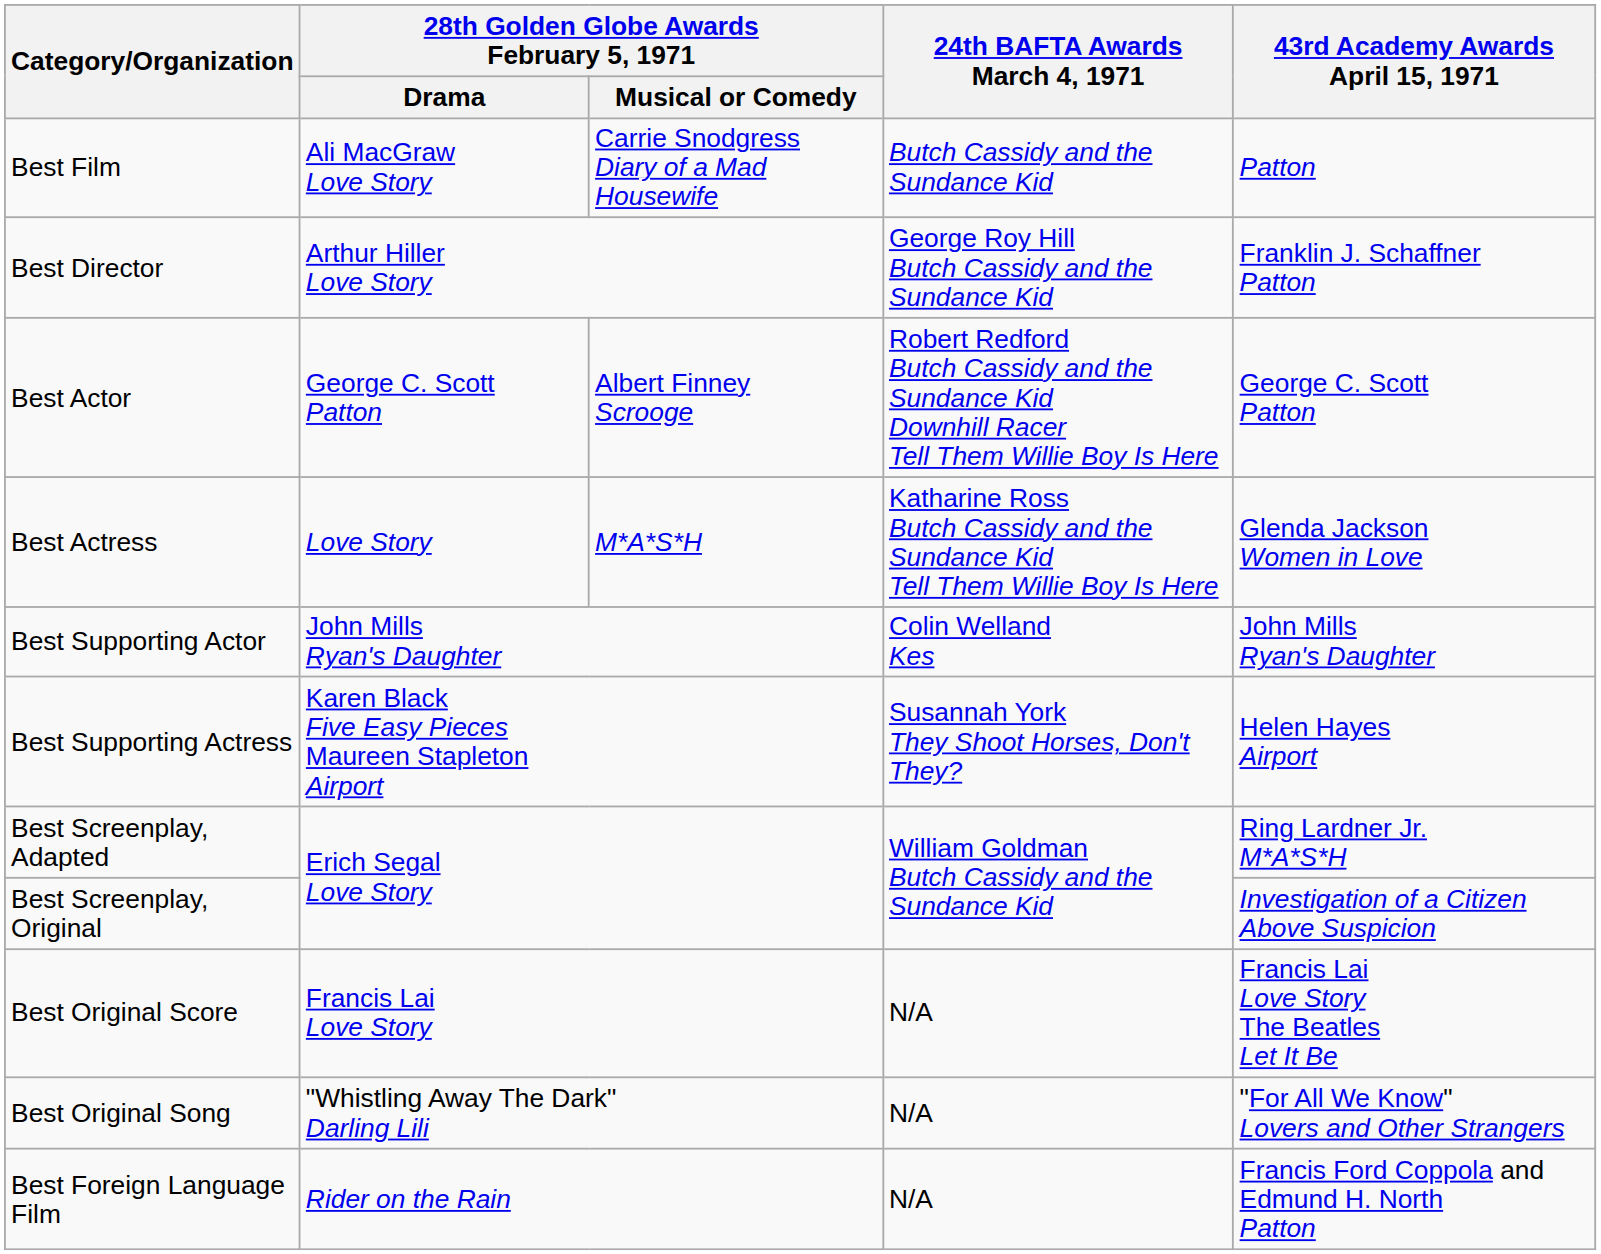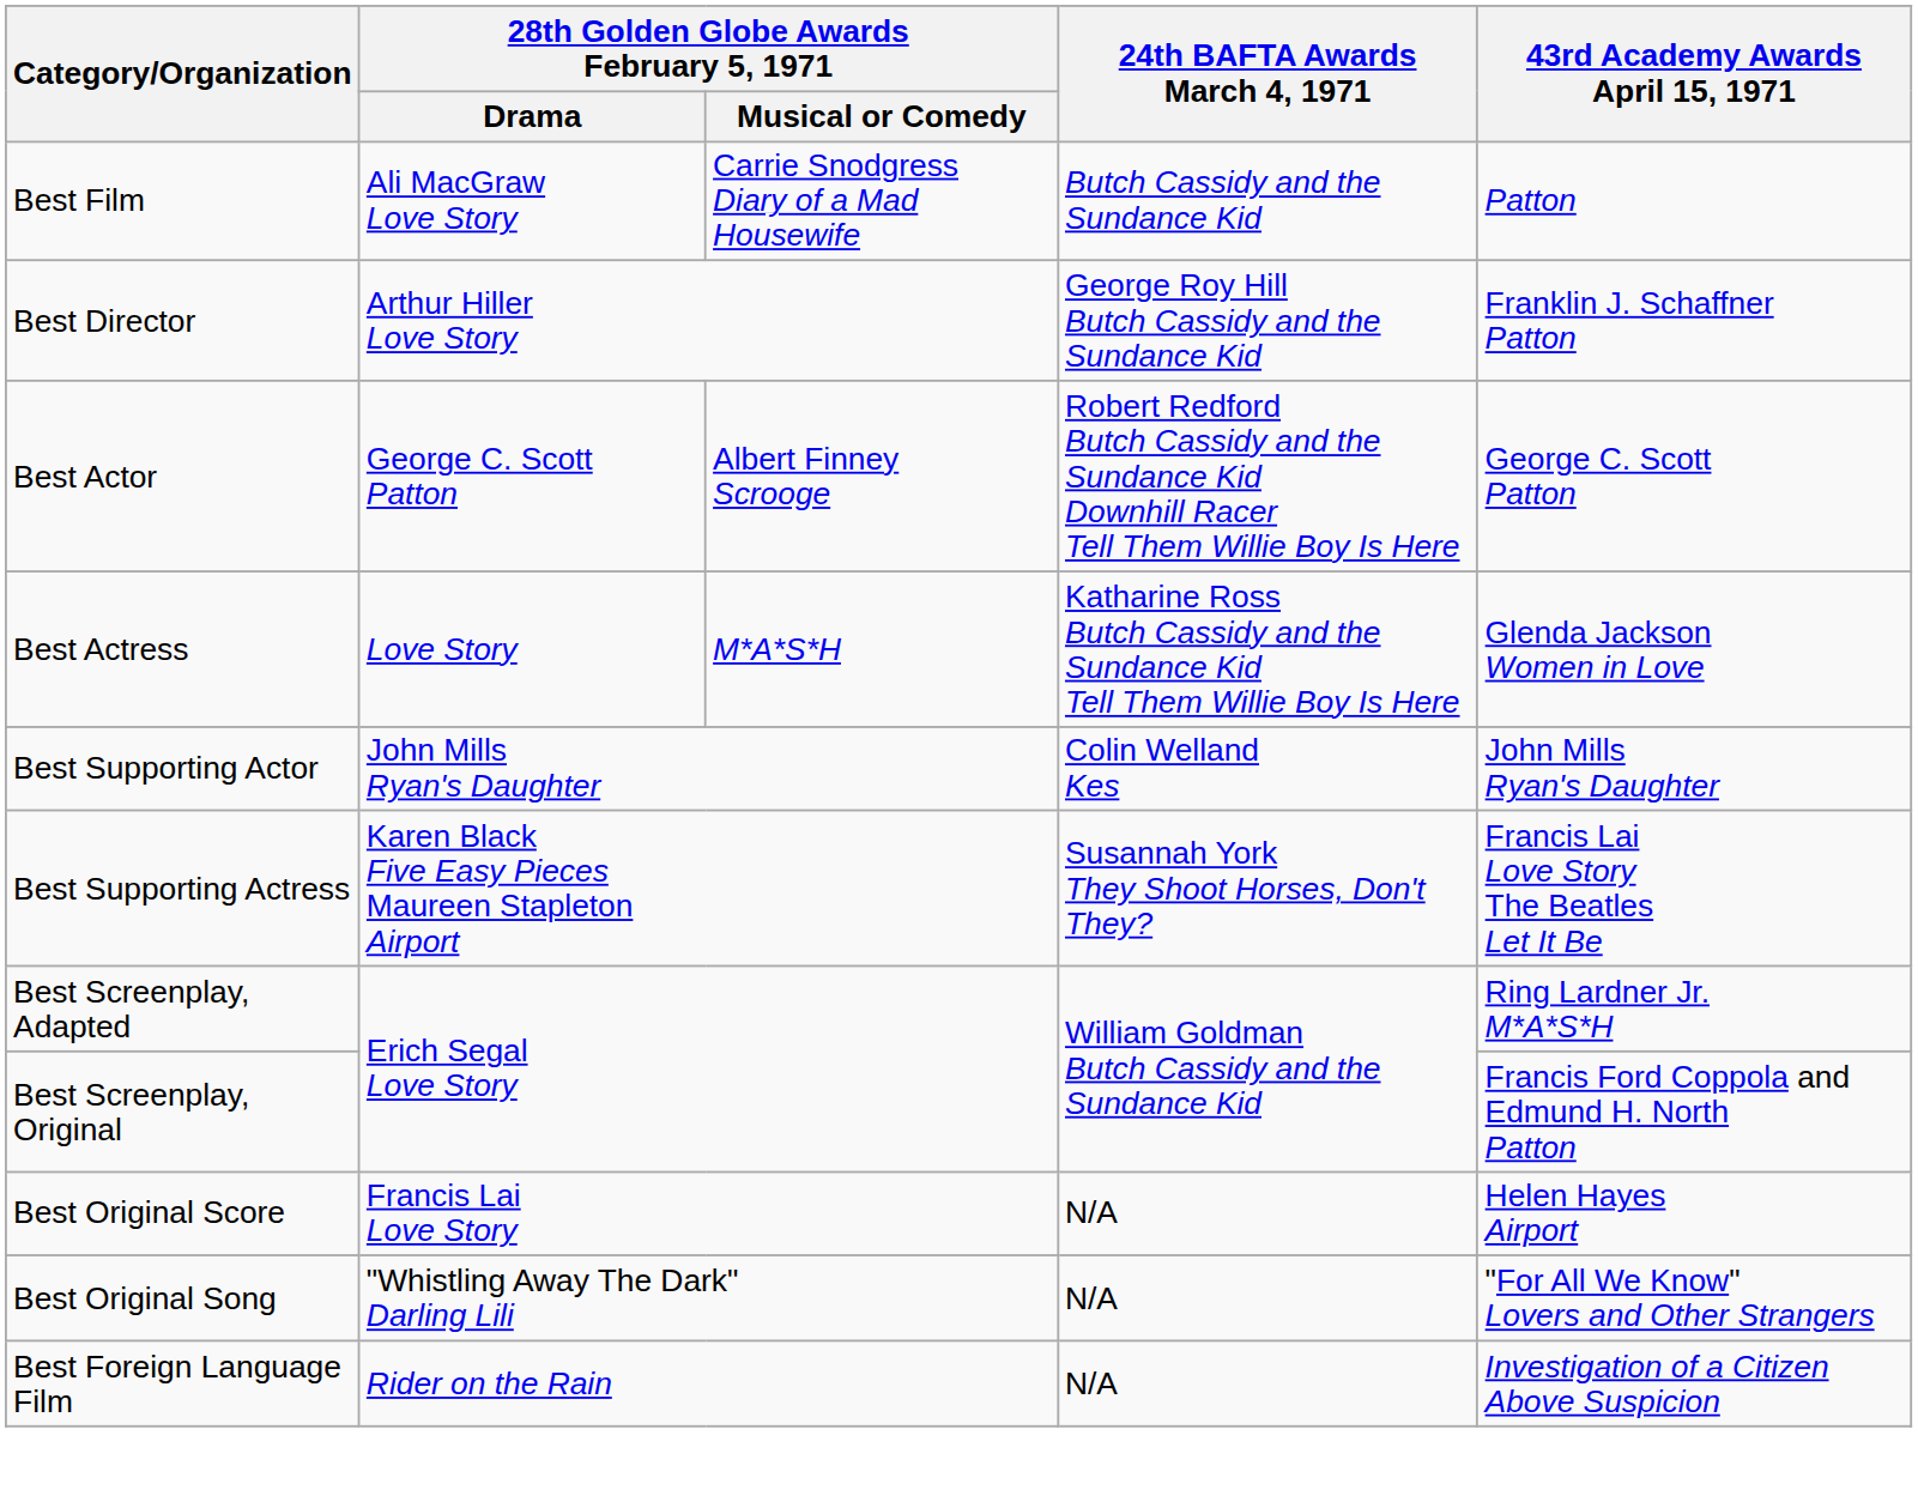 <table class="wikitable" style="font-size: 90%;">
 <tr>
 <th rowspan="2" style="width:20px;">Category/Organization</th>
 <th colspan="2" style="width:250px;"><a href='#'>28th Golden Globe Awards</a><br>February 5, 1971</th>
 <th rowspan="2" style="width:250px;"><a href='#'>24th BAFTA Awards</a><br>March 4, 1971</th>
 <th rowspan="2" style="width:250px;"><a href='#'>43rd Academy Awards</a><br>April 15, 1971</th>
 </tr>
 <tr>
 <th width=200>Drama</th>
 <th style="width:200px;">Musical or Comedy</th>
 </tr>
 <tr>
 <td>Best Film</td>
 <td><a href='#'>Ali MacGraw</a><br><em><a href='#'>Love Story</a></em></td>
 <td><a href='#'>Carrie Snodgress</a><br><em><a href='#'>Diary of a Mad Housewife</a></em></td>
 <td><em><a href='#'>Butch Cassidy and the Sundance Kid</a></em></td>
 <td><em><a href='#'>Patton</a></em></td>
 </tr>
 <tr>
 <td>Best Director</td>
 <td colspan="2"><a href='#'>Arthur Hiller</a><br><em><a href='#'>Love Story</a></em></td>
 <td><a href='#'>George Roy Hill</a><br><em><a href='#'>Butch Cassidy and the Sundance Kid</a></em></td>
 <td><a href='#'>Franklin J. Schaffner</a><br><em><a href='#'>Patton</a></em></td>
 </tr>
 <tr>
 <td>Best Actor</td>
 <td><a href='#'>George C. Scott</a><br><em><a href='#'>Patton</a></em></td>
 <td><a href='#'>Albert Finney</a><br><em><a href='#'>Scrooge</a></em></td>
 <td><a href='#'>Robert Redford</a><br><em><a href='#'>Butch Cassidy and the Sundance Kid</a></em><br><em><a href='#'>Downhill Racer</a></em><br><em><a href='#'>Tell Them Willie Boy Is Here</a></em></td>
 <td><a href='#'>George C. Scott</a><br><em><a href='#'>Patton</a></em></td>
 </tr>
 <tr>
 <td>Best Actress</td>
 <td><em><a href='#'>Love Story</a></em></td>
 <td><em><a href='#'>M*A*S*H</a></em></td>
 <td><a href='#'>Katharine Ross</a><br><em><a href='#'>Butch Cassidy and the Sundance Kid</a></em><br><em><a href='#'>Tell Them Willie Boy Is Here</a></em></td>
 <td><a href='#'>Glenda Jackson</a><br><em><a href='#'>Women in Love</a></em></td>
 </tr>
 <tr>
 <td>Best Supporting Actor</td>
 <td colspan="2"><a href='#'>John Mills</a><br><em><a href='#'>Ryan's Daughter</a></em></td>
 <td><a href='#'>Colin Welland</a><br><em><a href='#'>Kes</a></em></td>
 <td><a href='#'>John Mills</a><br><em><a href='#'>Ryan's Daughter</a></em></td>
 </tr>
 <tr>
 <td>Best Supporting Actress</td>
 <td colspan="2"><a href='#'>Karen Black</a><br><em><a href='#'>Five Easy Pieces</a></em><br><a href='#'>Maureen Stapleton</a><br><em><a href='#'>Airport</a></em></td>
 <td><a href='#'>Susannah York</a><br><em><a href='#'>They Shoot Horses, Don't They?</a></em></td>
-<td><a href='#'>Helen Hayes</a><br><em><a href='#'>Airport</a></em></td>
+<td><a href='#'>Francis Lai</a><br><em><a href='#'>Love Story</a></em><br><a href='#'>The Beatles</a><br><em><a href='#'>Let It Be</a></em></td>
 </tr>
 <tr>
 <td>Best Screenplay, Adapted</td>
 <td colspan="2" rowspan="2"><a href='#'>Erich Segal</a><br><em><a href='#'>Love Story</a></em></td>
 <td rowspan="2"><a href='#'>William Goldman</a><br><em><a href='#'>Butch Cassidy and the Sundance Kid</a></em></td>
 <td><a href='#'>Ring Lardner Jr.</a><br><em><a href='#'>M*A*S*H</a></em></td>
 </tr>
 <tr>
 <td>Best Screenplay, Original</td>
-<td><em><a href='#'>Investigation of a Citizen Above Suspicion</a></em></td>
+<td><a href='#'>Francis Ford Coppola</a> and <a href='#'>Edmund H. North</a><br><em><a href='#'>Patton</a></em></td>
 </tr>
 <tr>
 <td>Best Original Score</td>
 <td colspan="2"><a href='#'>Francis Lai</a><br><em><a href='#'>Love Story</a></em></td>
 <td>N/A</td>
-<td><a href='#'>Francis Lai</a><br><em><a href='#'>Love Story</a></em><br><a href='#'>The Beatles</a><br><em><a href='#'>Let It Be</a></em></td>
+<td><a href='#'>Helen Hayes</a><br><em><a href='#'>Airport</a></em></td>
 </tr>
 <tr>
 <td>Best Original Song</td>
 <td colspan="2">"Whistling Away The Dark"<br><em><a href='#'>Darling Lili</a></em></td>
 <td>N/A</td>
 <td>"<a href='#'>For All We Know</a>"<br><em><a href='#'>Lovers and Other Strangers</a></em></td>
 </tr>
 <tr>
 <td>Best Foreign Language Film</td>
 <td colspan="2"><em><a href='#'>Rider on the Rain</a></em></td>
 <td>N/A</td>
-<td><a href='#'>Francis Ford Coppola</a> and <a href='#'>Edmund H. North</a><br><em><a href='#'>Patton</a></em></td>
+<td><em><a href='#'>Investigation of a Citizen Above Suspicion</a></em></td>
 </tr>
 </table>
